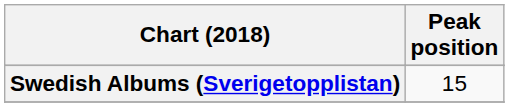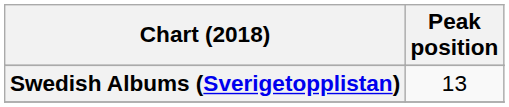 <table class="wikitable sortable plainrowheaders" style="text-align:center">
 <tr>
 <th scope="col">Chart (2018)</th>
 <th scope="col">Peak<br> position</th>
 </tr>
 <tr>
 </tr>
 <tr>
 </tr>
 <tr>
 </tr>
 <tr>
 </tr>
 <tr>
 </tr>
 <tr>
 </tr>
 <tr>
 <th scope="row">Swedish Albums (<a href='#'>Sverigetopplistan</a>)</th>
-<td>15</td>
+<td>13</td>
 </tr>
 <tr>
 </tr>
 <tr>
 </tr>
 <tr>
 </tr>
 </table>
